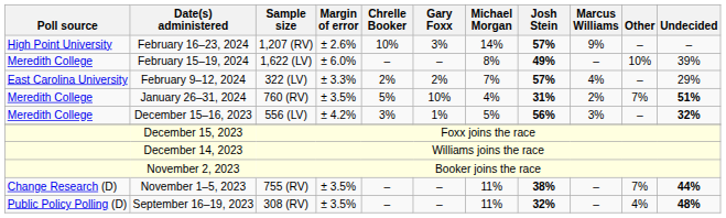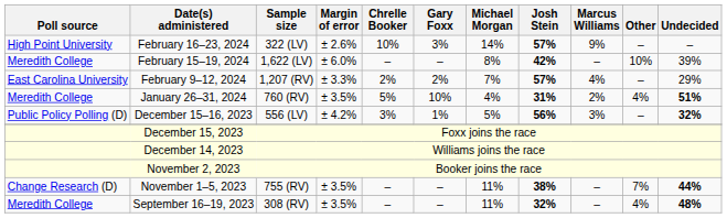 <table class="wikitable" style="font-size:90%;text-align:center;">
 <tr valign=bottom>
 <th>Poll source</th>
 <th>Date(s)<br>administered</th>
 <th>Sample<br>size</th>
 <th>Margin<br>of error</th>
 <th style="width:60px;">Chrelle<br>Booker</th>
 <th style="width:60px;">Gary<br>Foxx</th>
 <th style="width:60px;">Michael<br>Morgan</th>
 <th style="width:60px;">Josh<br>Stein</th>
 <th style="width:60px;">Marcus<br>Williams</th>
 <th>Other</th>
 <th>Undecided</th>
 </tr>
 <tr>
 <td style="text-align:left;"><a href='#'>High Point University</a></td>
 <td>February 16–23, 2024</td>
-<td>1,207 (RV)</td>
+<td>322 (LV)</td>
 <td>± 2.6%</td>
 <td>10%</td>
 <td>3%</td>
 <td>14%</td>
 <td><strong>57%</strong></td>
 <td>9%</td>
 <td>–</td>
 <td>–</td>
 </tr>
 <tr>
 <td style="text-align:left;"><a href='#'>Meredith College</a></td>
 <td>February 15–19, 2024</td>
 <td>1,622 (LV)</td>
 <td>± 6.0%</td>
 <td>–</td>
 <td>–</td>
 <td>8%</td>
-<td><strong>49%</strong></td>
+<td><strong>42%</strong></td>
 <td>–</td>
 <td>10%</td>
 <td>39%</td>
 </tr>
 <tr>
 <td style="text-align:left;"><a href='#'>East Carolina University</a></td>
 <td>February 9–12, 2024</td>
-<td>322 (LV)</td>
+<td>1,207 (RV)</td>
 <td>± 3.3%</td>
 <td>2%</td>
 <td>2%</td>
 <td>7%</td>
 <td><strong>57%</strong></td>
 <td>4%</td>
 <td>–</td>
 <td>29%</td>
 </tr>
 <tr>
 <td style="text-align:left;"><a href='#'>Meredith College</a></td>
 <td>January 26–31, 2024</td>
 <td>760 (RV)</td>
 <td>± 3.5%</td>
 <td>5%</td>
 <td>10%</td>
 <td>4%</td>
 <td><strong>31%</strong></td>
 <td>2%</td>
-<td>7%</td>
+<td>4%</td>
 <td><strong>51%</strong></td>
 </tr>
 <tr>
-<td style="text-align:left;"><a href='#'>Meredith College</a></td>
+<td style="text-align:left;"><a href='#'>Public Policy Polling</a> (D)</td>
 <td>December 15–16, 2023</td>
 <td>556 (LV)</td>
 <td>± 4.2%</td>
 <td>3%</td>
 <td>1%</td>
 <td>5%</td>
 <td><strong>56%</strong></td>
 <td>3%</td>
 <td>–</td>
 <td><strong>32%</strong></td>
 </tr>
 <tr>
 </tr>
 <tr style="background:lightyellow;">
 <td style="border-right-style:hidden; background:lightyellow;"></td>
 <td style="border-right-style:hidden; ">December 15, 2023</td>
 <td colspan="17">Foxx joins the race</td>
 </tr>
 <tr style="background:lightyellow;">
 <td style="border-right-style:hidden; background:lightyellow;"></td>
 <td style="border-right-style:hidden; ">December 14, 2023</td>
 <td colspan="17">Williams joins the race</td>
 </tr>
 <tr style="background:lightyellow;">
 <td style="border-right-style:hidden; background:lightyellow;"></td>
 <td style="border-right-style:hidden; ">November 2, 2023</td>
 <td colspan="17">Booker joins the race</td>
 </tr>
 <tr>
 <td style="text-align:left;"><a href='#'>Change Research</a> (D)</td>
 <td>November 1–5, 2023</td>
 <td>755 (RV)</td>
 <td>± 3.5%</td>
 <td>–</td>
 <td>–</td>
 <td>11%</td>
 <td><strong>38%</strong></td>
 <td>–</td>
 <td>7%</td>
 <td><strong>44%</strong></td>
 </tr>
 <tr>
-<td style="text-align:left;"><a href='#'>Public Policy Polling</a> (D)</td>
+<td style="text-align:left;"><a href='#'>Meredith College</a></td>
 <td>September 16–19, 2023</td>
 <td>308 (RV)</td>
 <td>± 3.5%</td>
 <td>–</td>
 <td>–</td>
 <td>11%</td>
 <td><strong>32%</strong></td>
 <td>–</td>
 <td>4%</td>
 <td><strong>48%</strong></td>
 </tr>
 </table>
